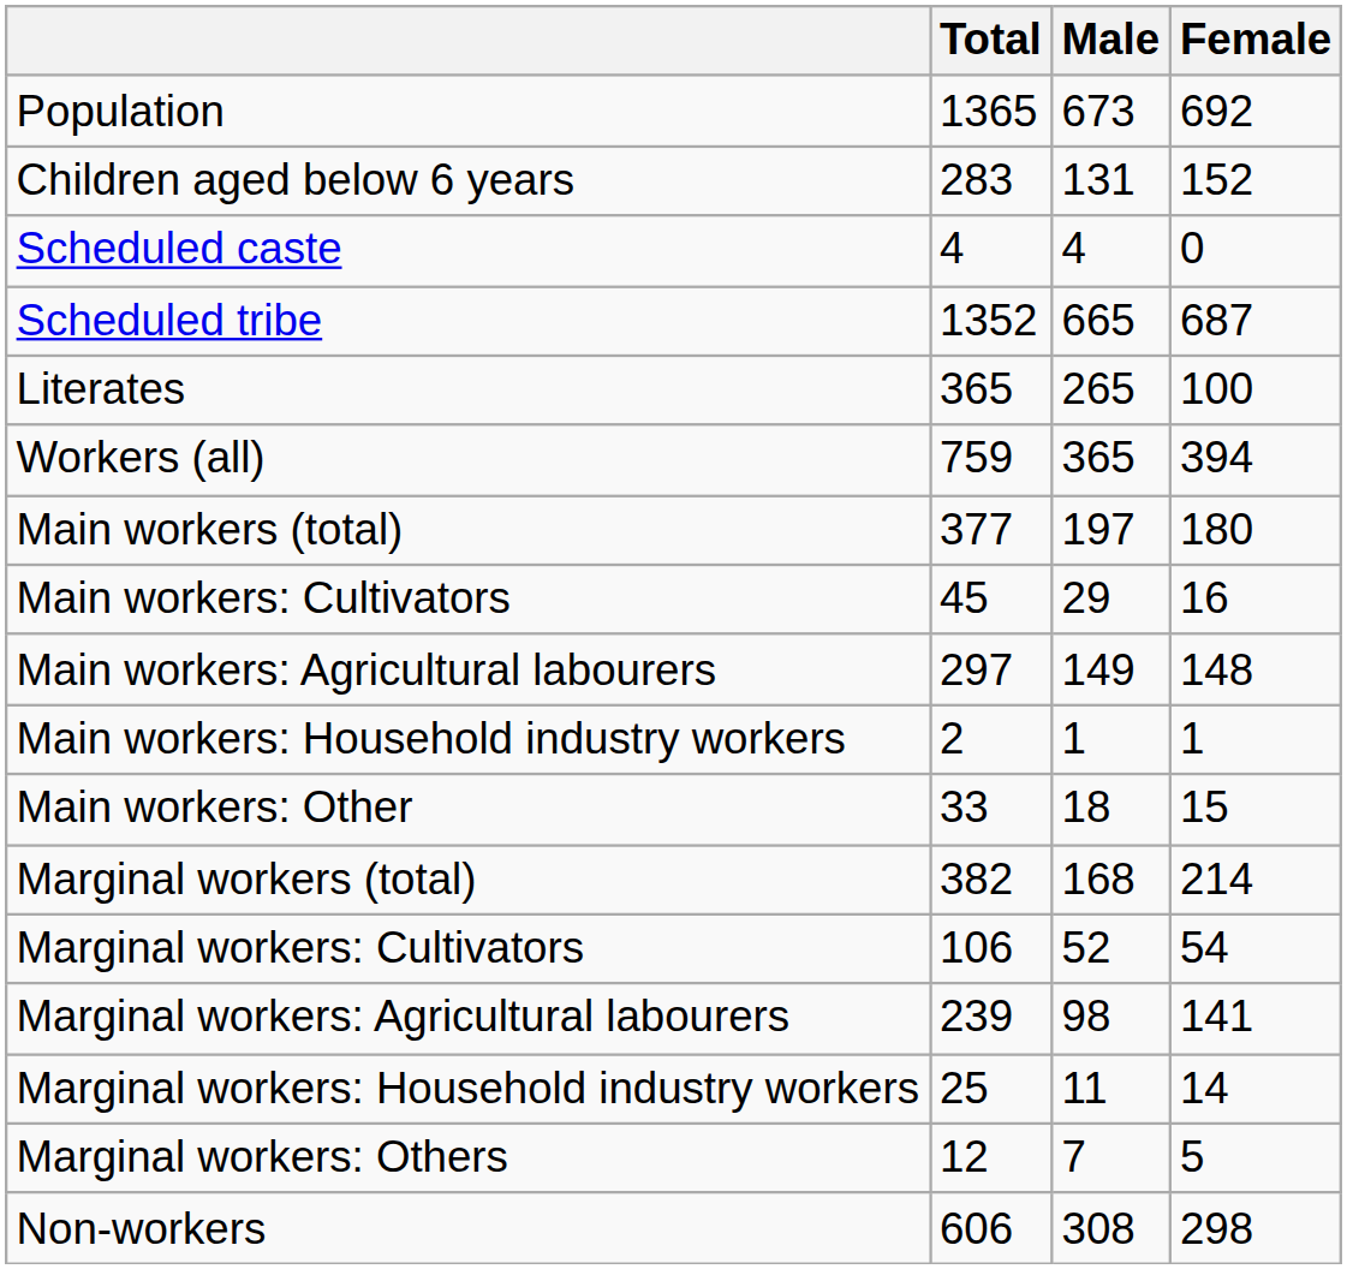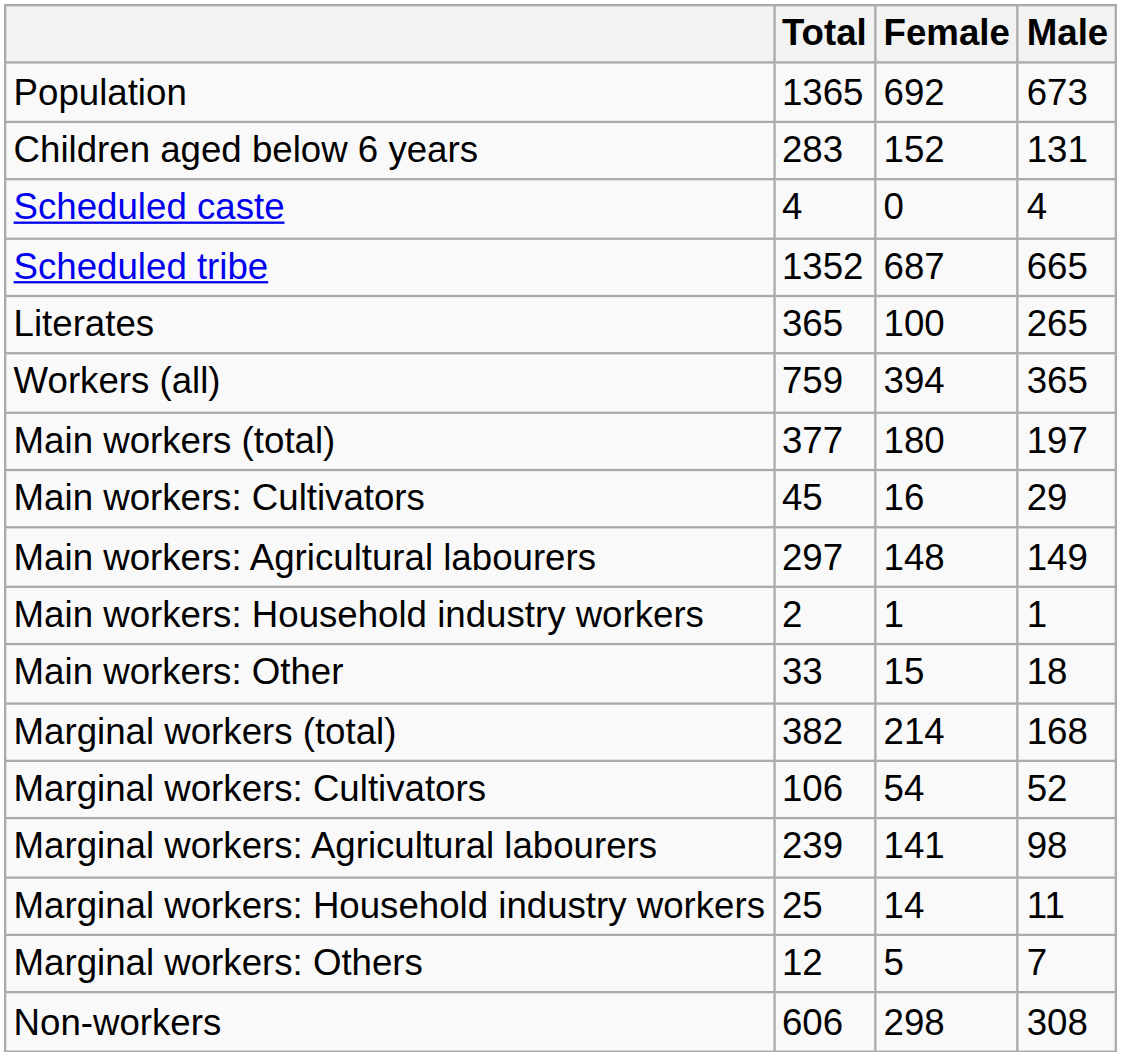 <table class="wikitable sortable">
 <tr>
 <th></th>
 <th>Total</th>
+<th>Female</th>
 <th>Male</th>
-<th>Female</th>
 </tr>
 <tr>
 <td>Population</td>
 <td>1365</td>
+<td>692</td>
 <td>673</td>
-<td>692</td>
 </tr>
 <tr>
 <td>Children aged below 6 years</td>
 <td>283</td>
+<td>152</td>
 <td>131</td>
-<td>152</td>
 </tr>
 <tr>
 <td><a href='#'>Scheduled caste</a></td>
 <td>4</td>
+<td>0</td>
 <td>4</td>
-<td>0</td>
 </tr>
 <tr>
 <td><a href='#'>Scheduled tribe</a></td>
 <td>1352</td>
+<td>687</td>
 <td>665</td>
-<td>687</td>
 </tr>
 <tr>
 <td>Literates</td>
 <td>365</td>
+<td>100</td>
 <td>265</td>
-<td>100</td>
 </tr>
 <tr>
 <td>Workers (all)</td>
 <td>759</td>
+<td>394</td>
 <td>365</td>
-<td>394</td>
 </tr>
 <tr>
 <td>Main workers (total)</td>
 <td>377</td>
+<td>180</td>
 <td>197</td>
-<td>180</td>
 </tr>
 <tr>
 <td>Main workers: Cultivators</td>
 <td>45</td>
+<td>16</td>
 <td>29</td>
-<td>16</td>
 </tr>
 <tr>
 <td>Main workers: Agricultural labourers</td>
 <td>297</td>
+<td>148</td>
 <td>149</td>
-<td>148</td>
 </tr>
 <tr>
 <td>Main workers: Household industry workers</td>
 <td>2</td>
 <td>1</td>
 <td>1</td>
 </tr>
 <tr>
 <td>Main workers: Other</td>
 <td>33</td>
+<td>15</td>
 <td>18</td>
-<td>15</td>
 </tr>
 <tr>
 <td>Marginal workers (total)</td>
 <td>382</td>
+<td>214</td>
 <td>168</td>
-<td>214</td>
 </tr>
 <tr>
 <td>Marginal workers: Cultivators</td>
 <td>106</td>
+<td>54</td>
 <td>52</td>
-<td>54</td>
 </tr>
 <tr>
 <td>Marginal workers: Agricultural labourers</td>
 <td>239</td>
+<td>141</td>
 <td>98</td>
-<td>141</td>
 </tr>
 <tr>
 <td>Marginal workers: Household industry workers</td>
 <td>25</td>
+<td>14</td>
 <td>11</td>
-<td>14</td>
 </tr>
 <tr>
 <td>Marginal workers: Others</td>
 <td>12</td>
+<td>5</td>
 <td>7</td>
-<td>5</td>
 </tr>
 <tr>
 <td>Non-workers</td>
 <td>606</td>
+<td>298</td>
 <td>308</td>
-<td>298</td>
 </tr>
 </table>
